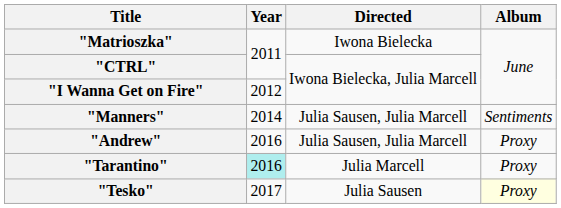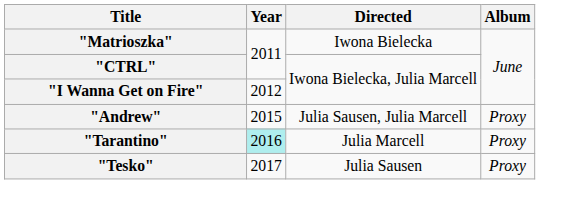 <table class="wikitable plainrowheaders" style="text-align:center;">
 <tr>
 <th scope="col" style="width:15em;">Title</th>
 <th scope="col">Year</th>
 <th scope="col">Directed</th>
 <th scope="col">Album</th>
 </tr>
 <tr>
 <th scope="row">"Matrioszka"</th>
 <td rowspan=2>2011</td>
 <td>Iwona Bielecka</td>
 <td rowspan=3><em>June</em></td>
 </tr>
 <tr>
 <th scope="row">"CTRL"</th>
 <td rowspan=2>Iwona Bielecka, Julia Marcell</td>
 </tr>
 <tr>
 <th scope="row">"I Wanna Get on Fire"</th>
 <td>2012</td>
 </tr>
 <tr>
-<th scope="row">"Manners"</th>
-<td>2014</td>
-<td>Julia Sausen, Julia Marcell</td>
-<td><em>Sentiments</em></td>
-</tr>
-<tr>
 <th scope="row">"Andrew"</th>
-<td>2016</td>
+<td>2015</td>
 <td>Julia Sausen, Julia Marcell</td>
 <td><em>Proxy</em></td>
 </tr>
 <tr>
 <th scope="row">"Tarantino"</th>
 <td style="background: paleturquoise;">2016</td>
 <td>Julia Marcell</td>
 <td><em>Proxy</em></td>
 </tr>
 <tr>
 <th scope="row">"Tesko"</th>
 <td>2017</td>
 <td>Julia Sausen</td>
-<td style="background: lightyellow;"><em>Proxy</em></td>
+<td><em>Proxy</em></td>
 </tr>
 </table>
